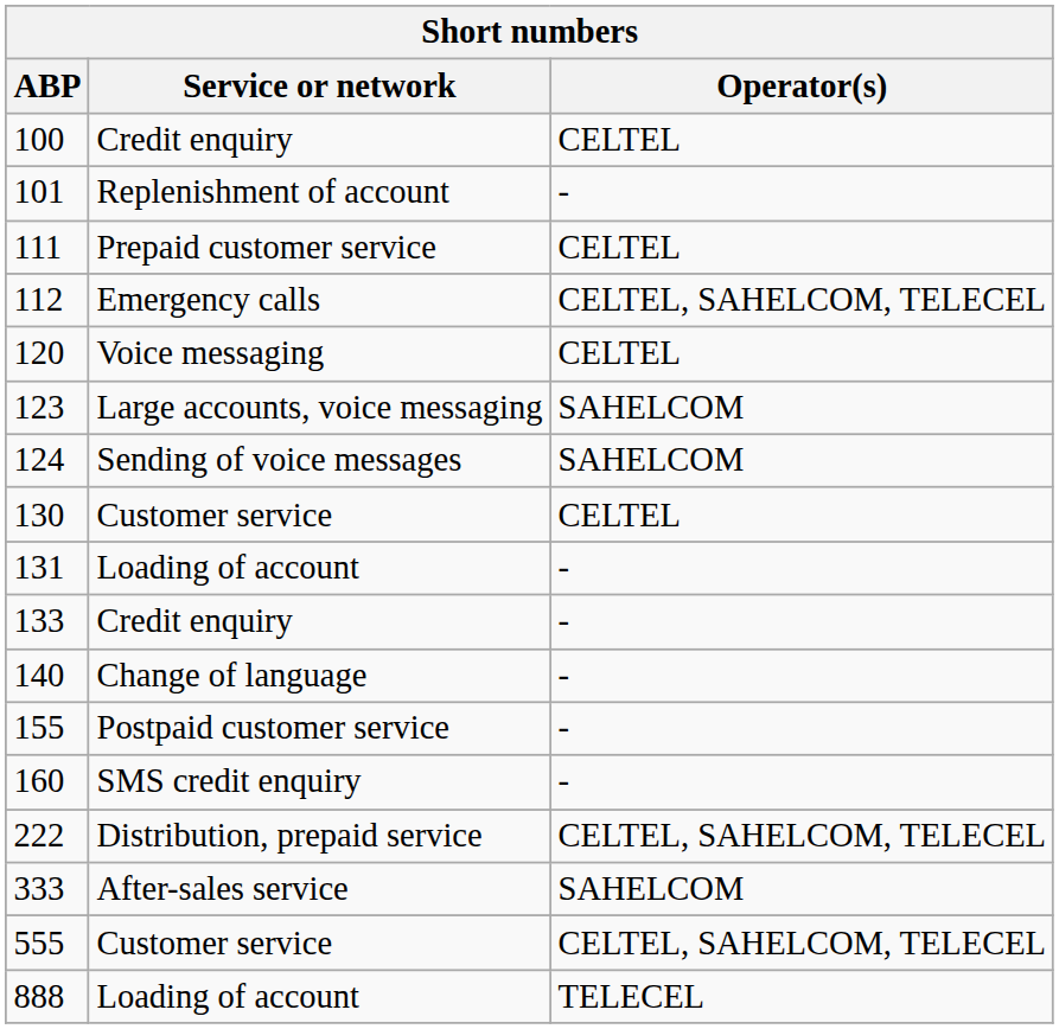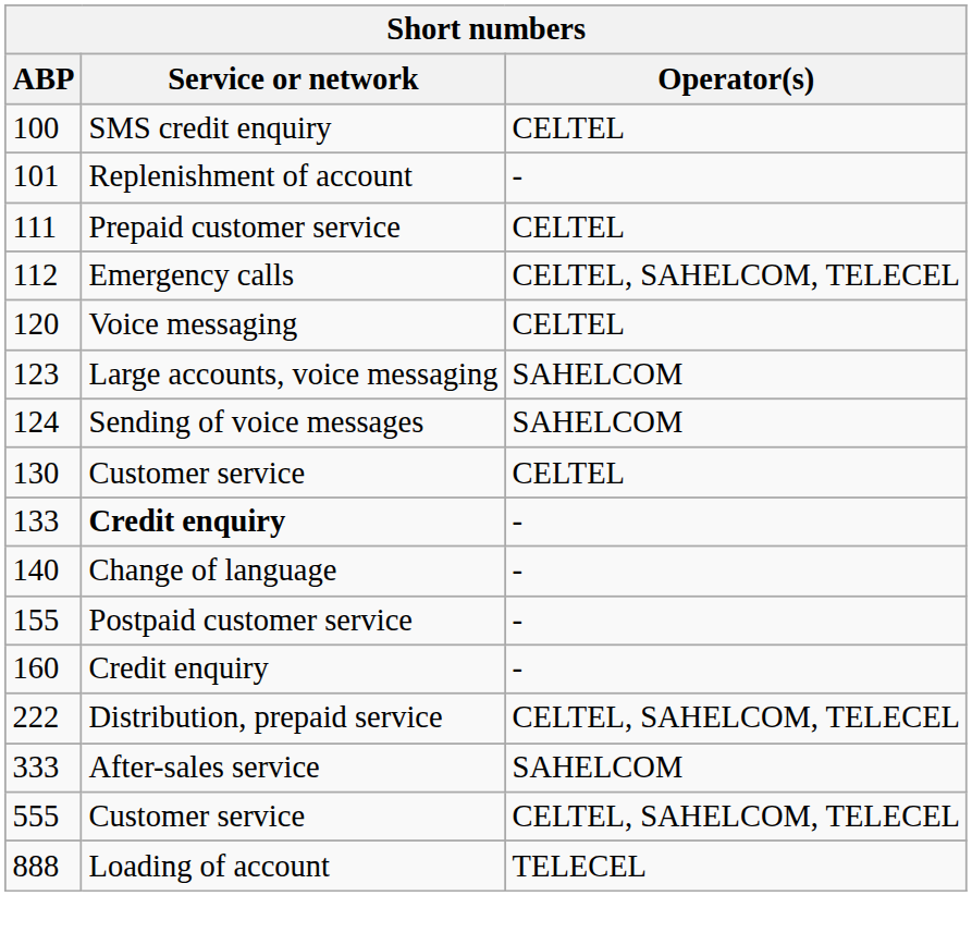 <table class="wikitable" border=1>
 <tr>
 <th colspan="3">Short numbers</th>
 </tr>
 <tr>
 <th>ABP</th>
 <th>Service or network</th>
 <th>Operator(s)</th>
 </tr>
 <tr>
 <td>100</td>
-<td>Credit enquiry</td>
+<td>SMS credit enquiry</td>
 <td>CELTEL</td>
 </tr>
 <tr>
 <td>101</td>
 <td>Replenishment of account</td>
 <td>-</td>
 </tr>
 <tr>
 <td>111</td>
 <td>Prepaid customer service</td>
 <td>CELTEL</td>
 </tr>
 <tr>
 <td>112</td>
 <td>Emergency calls</td>
 <td>CELTEL, SAHELCOM, TELECEL</td>
 </tr>
 <tr>
 <td>120</td>
 <td>Voice messaging</td>
 <td>CELTEL</td>
 </tr>
 <tr>
 <td>123</td>
 <td>Large accounts, voice messaging</td>
 <td>SAHELCOM</td>
 </tr>
 <tr>
 <td>124</td>
 <td>Sending of voice messages</td>
 <td>SAHELCOM</td>
 </tr>
 <tr>
 <td>130</td>
 <td>Customer service</td>
 <td>CELTEL</td>
 </tr>
 <tr>
-<td>131</td>
-<td>Loading of account</td>
-<td>-</td>
-</tr>
-<tr>
 <td>133</td>
-<td>Credit enquiry</td>
+<td><strong>Credit enquiry</strong></td>
 <td>-</td>
 </tr>
 <tr>
 <td>140</td>
 <td>Change of language</td>
 <td>-</td>
 </tr>
 <tr>
 <td>155</td>
 <td>Postpaid customer service</td>
 <td>-</td>
 </tr>
 <tr>
 <td>160</td>
-<td>SMS credit enquiry</td>
+<td>Credit enquiry</td>
 <td>-</td>
 </tr>
 <tr>
 <td>222</td>
 <td>Distribution, prepaid service</td>
 <td>CELTEL, SAHELCOM, TELECEL</td>
 </tr>
 <tr>
 <td>333</td>
 <td>After-sales service</td>
 <td>SAHELCOM</td>
 </tr>
 <tr>
 <td>555</td>
 <td>Customer service</td>
 <td>CELTEL, SAHELCOM, TELECEL</td>
 </tr>
 <tr>
 <td>888</td>
 <td>Loading of account</td>
 <td>TELECEL</td>
 </tr>
 </table>
